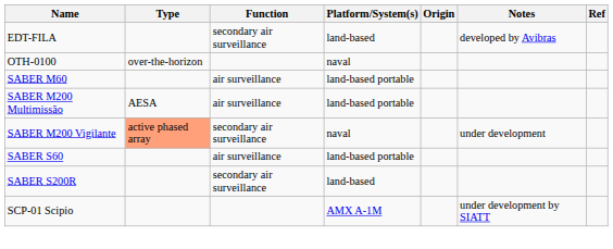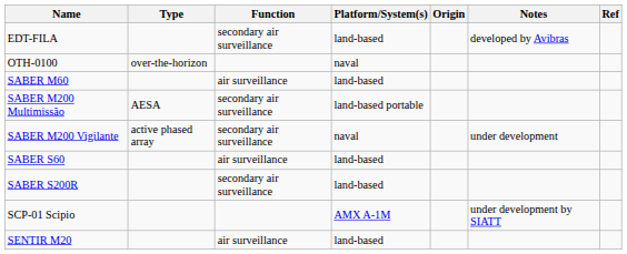 <table class="wikitable sortable">
 <tr>
 <th>Name</th>
 <th>Type</th>
 <th>Function</th>
 <th>Platform/System(s)</th>
 <th>Origin</th>
 <th>Notes</th>
 <th>Ref</th>
 </tr>
 <tr>
 <td>EDT-FILA</td>
 <td></td>
 <td>secondary air surveillance</td>
 <td>land-based</td>
 <td></td>
 <td>developed by <a href='#'>Avibras</a></td>
 <td></td>
 </tr>
 <tr>
 <td>OTH-0100</td>
 <td>over-the-horizon</td>
 <td></td>
 <td>naval</td>
 <td></td>
 <td></td>
 <td></td>
 </tr>
 <tr>
 <td><a href='#'>SABER M60</a></td>
 <td></td>
 <td>air surveillance</td>
-<td>land-based portable</td>
+<td>land-based</td>
 <td></td>
 <td></td>
 <td></td>
 </tr>
 <tr>
 <td><a href='#'>SABER M200 Multimissão</a></td>
 <td>AESA</td>
-<td>air surveillance</td>
+<td>secondary air surveillance</td>
 <td>land-based portable</td>
 <td></td>
 <td></td>
 <td></td>
 </tr>
 <tr>
 <td><a href='#'>SABER M200 Vigilante</a></td>
-<td style="background: lightsalmon;">active phased array</td>
+<td>active phased array</td>
 <td>secondary air surveillance</td>
 <td>naval</td>
 <td></td>
 <td>under development</td>
 <td></td>
 </tr>
 <tr>
 <td><a href='#'>SABER S60</a></td>
 <td></td>
 <td>air surveillance</td>
-<td>land-based portable</td>
+<td>land-based</td>
 <td></td>
 <td></td>
 <td></td>
 </tr>
 <tr>
 <td><a href='#'>SABER S200R</a></td>
 <td></td>
 <td>secondary air surveillance</td>
 <td>land-based</td>
 <td></td>
 <td></td>
 <td></td>
 </tr>
 <tr>
 <td>SCP-01 Scipio</td>
 <td></td>
 <td></td>
 <td><a href='#'>AMX A-1M</a></td>
 <td></td>
 <td>under development by <a href='#'>SIATT</a></td>
 <td></td>
 </tr>
+<tr>
+<td><a href='#'>SENTIR M20</a></td>
+<td></td>
+<td>air surveillance</td>
+<td>land-based</td>
+<td></td>
+<td></td>
+<td></td>
+</tr>
 </table>
